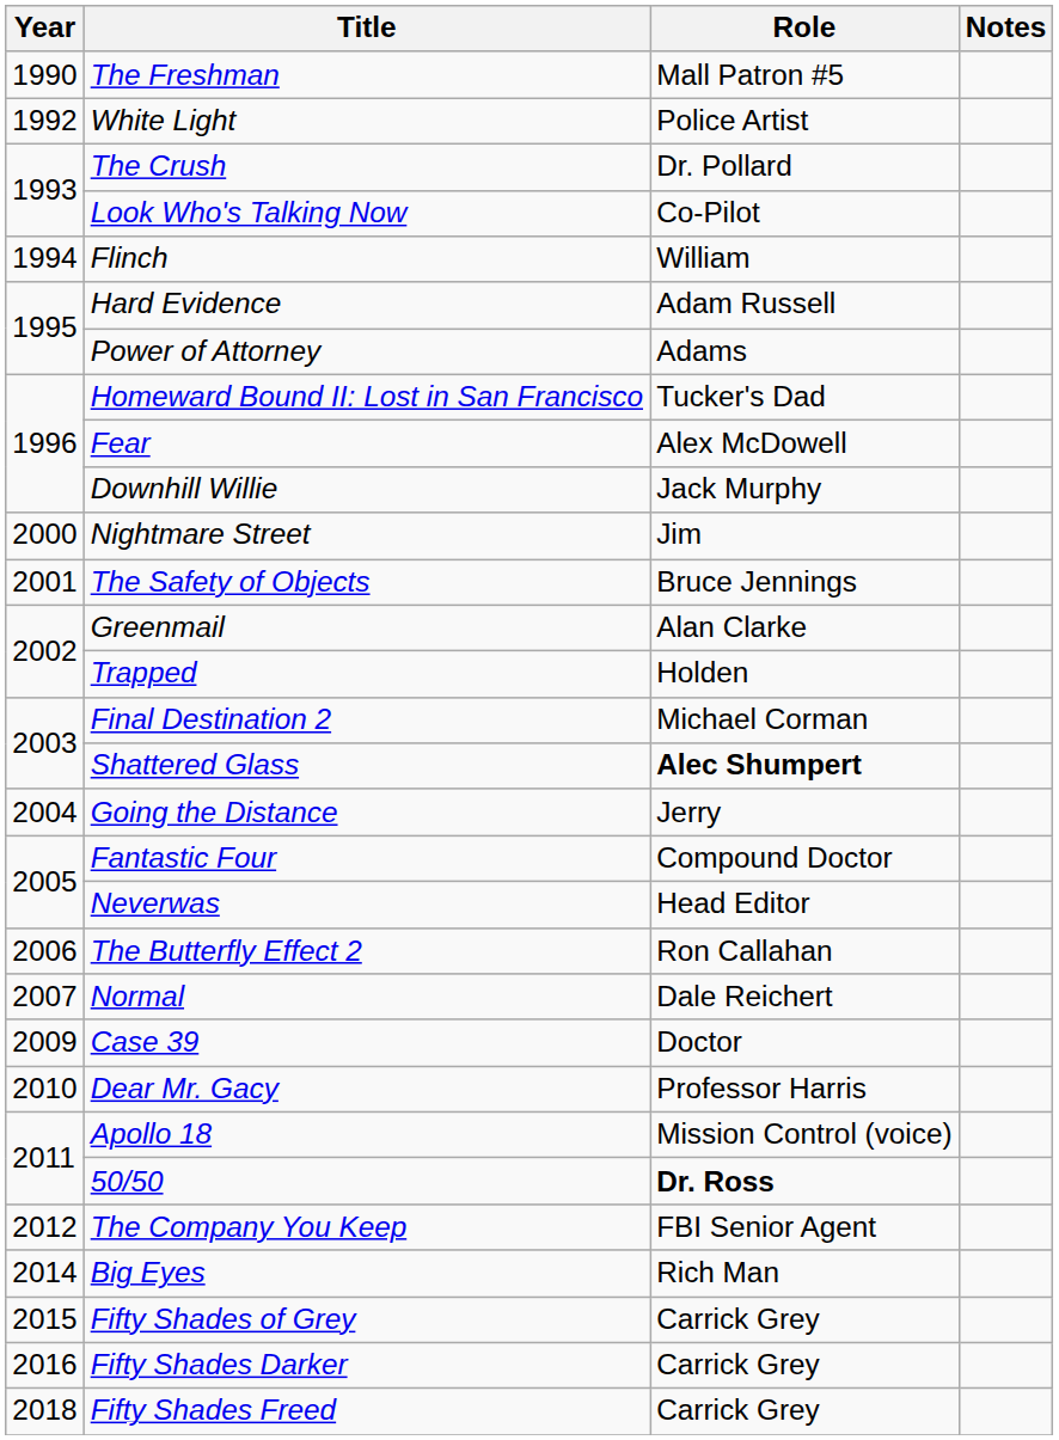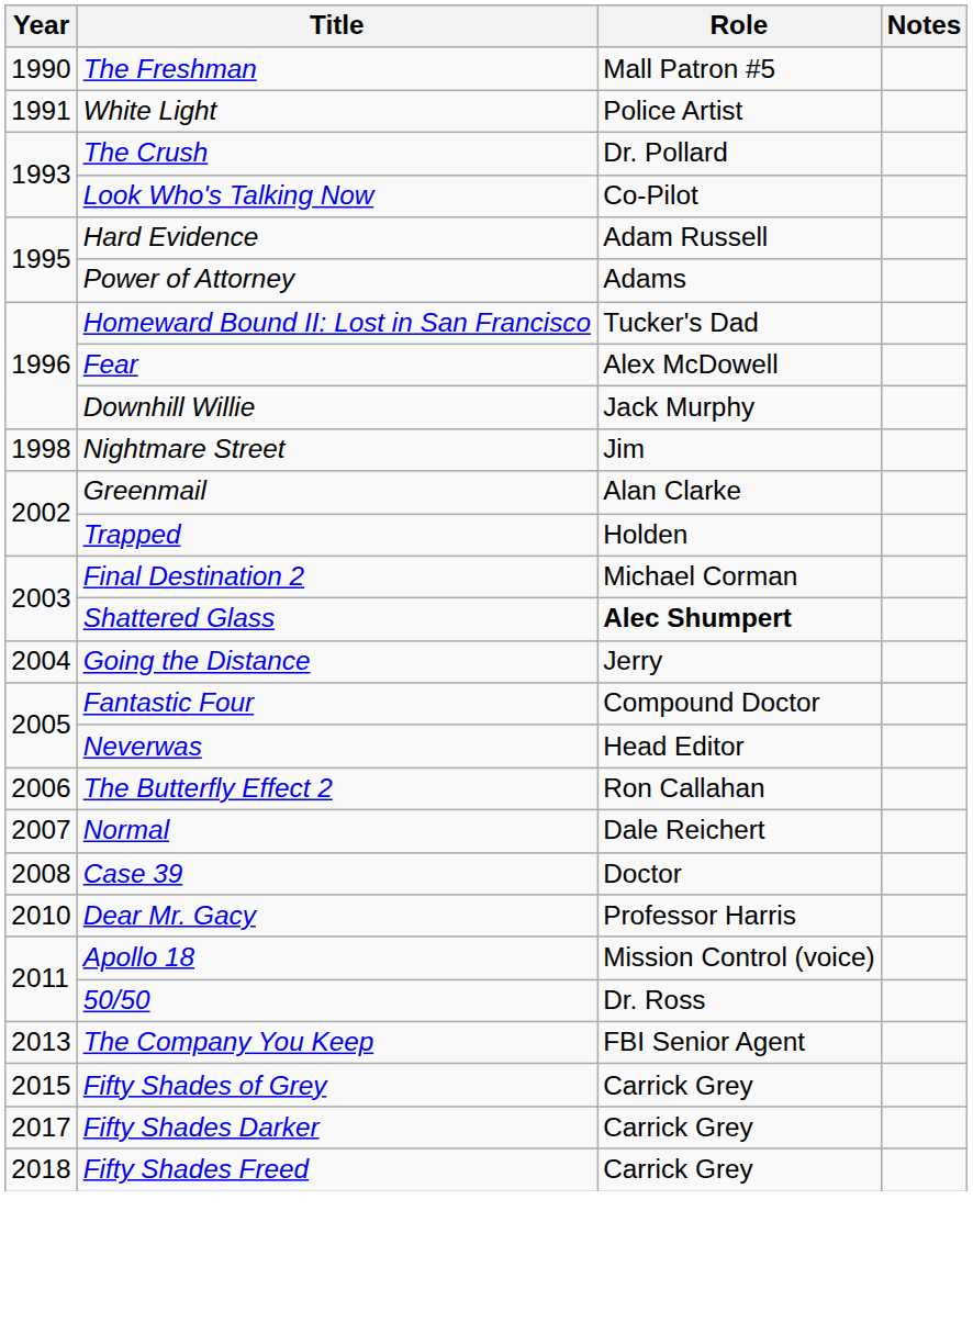 <table class="wikitable sortable">
 <tr>
 <th>Year</th>
 <th>Title</th>
 <th>Role</th>
 <th class="unsortable">Notes</th>
 </tr>
 <tr>
 <td>1990</td>
 <td data-sort-value="Freshman, The"><em><a href='#'>The Freshman</a></em></td>
 <td>Mall Patron #5</td>
 <td></td>
 </tr>
 <tr>
-<td>1992</td>
+<td>1991</td>
 <td><em>White Light</em></td>
 <td>Police Artist</td>
 <td></td>
 </tr>
 <tr>
 <td rowspan="2">1993</td>
 <td data-sort-value="Crush, The"><em><a href='#'>The Crush</a></em></td>
 <td>Dr. Pollard</td>
 <td></td>
 </tr>
 <tr>
 <td><em><a href='#'>Look Who's Talking Now</a></em></td>
 <td>Co-Pilot</td>
-<td></td>
-</tr>
-<tr>
-<td>1994</td>
-<td><em>Flinch</em></td>
-<td>William</td>
 <td></td>
 </tr>
 <tr>
 <td rowspan="2">1995</td>
 <td><em>Hard Evidence</em></td>
 <td>Adam Russell</td>
 <td></td>
 </tr>
 <tr>
 <td><em>Power of Attorney</em></td>
 <td>Adams</td>
 <td></td>
 </tr>
 <tr>
 <td rowspan="3">1996</td>
 <td><em><a href='#'>Homeward Bound II: Lost in San Francisco</a></em></td>
 <td>Tucker's Dad</td>
 <td></td>
 </tr>
 <tr>
 <td><em><a href='#'>Fear</a></em></td>
 <td>Alex McDowell</td>
 <td></td>
 </tr>
 <tr>
 <td><em>Downhill Willie</em></td>
 <td>Jack Murphy</td>
 <td></td>
 </tr>
 <tr>
-<td>2000</td>
+<td>1998</td>
 <td><em>Nightmare Street</em></td>
 <td>Jim</td>
-<td></td>
-</tr>
-<tr>
-<td>2001</td>
-<td data-sort-value="Safety of Objects, The"><em><a href='#'>The Safety of Objects</a></em></td>
-<td>Bruce Jennings</td>
 <td></td>
 </tr>
 <tr>
 <td rowspan="2">2002</td>
 <td><em>Greenmail</em></td>
 <td>Alan Clarke</td>
 <td></td>
 </tr>
 <tr>
 <td><em><a href='#'>Trapped</a></em></td>
 <td>Holden</td>
 <td></td>
 </tr>
 <tr>
 <td rowspan="2">2003</td>
 <td><em><a href='#'>Final Destination 2</a></em></td>
 <td>Michael Corman</td>
 <td></td>
 </tr>
 <tr>
 <td><em><a href='#'>Shattered Glass</a></em></td>
 <td><strong>Alec Shumpert</strong></td>
 <td></td>
 </tr>
 <tr>
 <td>2004</td>
 <td><em><a href='#'>Going the Distance</a></em></td>
 <td>Jerry</td>
 <td></td>
 </tr>
 <tr>
 <td rowspan="2">2005</td>
 <td><em><a href='#'>Fantastic Four</a></em></td>
 <td>Compound Doctor</td>
 <td></td>
 </tr>
 <tr>
 <td><em><a href='#'>Neverwas</a></em></td>
 <td>Head Editor</td>
 <td></td>
 </tr>
 <tr>
 <td>2006</td>
 <td data-sort-value="Butterfly Effect 2, The"><em><a href='#'>The Butterfly Effect 2</a></em></td>
 <td>Ron Callahan</td>
 <td></td>
 </tr>
 <tr>
 <td>2007</td>
 <td><em><a href='#'>Normal</a></em></td>
 <td>Dale Reichert</td>
 <td></td>
 </tr>
 <tr>
-<td>2009</td>
+<td>2008</td>
 <td><em><a href='#'>Case 39</a></em></td>
 <td>Doctor</td>
 <td></td>
 </tr>
 <tr>
 <td>2010</td>
 <td><em><a href='#'>Dear Mr. Gacy</a></em></td>
 <td>Professor Harris</td>
 <td></td>
 </tr>
 <tr>
 <td rowspan="2">2011</td>
 <td><em><a href='#'>Apollo 18</a></em></td>
 <td>Mission Control (voice)</td>
 <td></td>
 </tr>
 <tr>
 <td><em><a href='#'>50/50</a></em></td>
-<td><strong>Dr. Ross</strong></td>
+<td>Dr. Ross</td>
 <td></td>
 </tr>
 <tr>
-<td>2012</td>
+<td>2013</td>
 <td data-sort-value="Company You Keep, The"><em><a href='#'>The Company You Keep</a></em></td>
 <td>FBI Senior Agent</td>
-<td></td>
-</tr>
-<tr>
-<td>2014</td>
-<td><em><a href='#'>Big Eyes</a></em></td>
-<td>Rich Man</td>
 <td></td>
 </tr>
 <tr>
 <td>2015</td>
 <td><em><a href='#'>Fifty Shades of Grey</a></em></td>
 <td>Carrick Grey</td>
 <td></td>
 </tr>
 <tr>
-<td>2016</td>
+<td>2017</td>
 <td><em><a href='#'>Fifty Shades Darker</a></em></td>
 <td>Carrick Grey</td>
 <td></td>
 </tr>
 <tr>
 <td>2018</td>
 <td><em><a href='#'>Fifty Shades Freed</a></em></td>
 <td>Carrick Grey</td>
 <td></td>
 </tr>
 </table>
